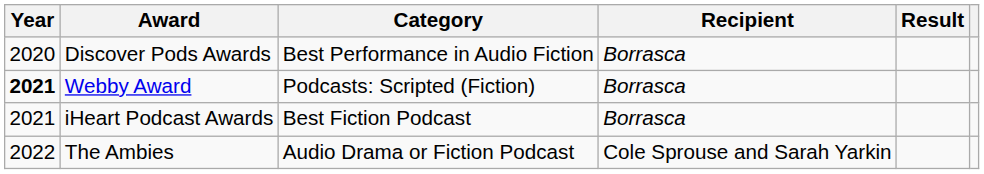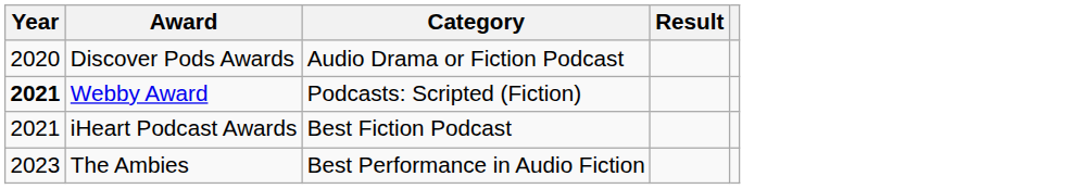 <table class="wikitable sortable">
 <tr>
 <th>Year</th>
 <th>Award</th>
 <th>Category</th>
-<th>Recipient</th>
 <th>Result</th>
 <th class="unsortable"></th>
 </tr>
 <tr>
 <td>2020</td>
 <td>Discover Pods Awards</td>
-<td>Best Performance in Audio Fiction</td>
-<td><em>Borrasca</em></td>
+<td>Audio Drama or Fiction Podcast</td>
 <td></td>
 <td></td>
 </tr>
 <tr>
 <td><strong>2021</strong></td>
 <td><a href='#'>Webby Award</a></td>
 <td>Podcasts: Scripted (Fiction)</td>
-<td><em>Borrasca</em></td>
 <td></td>
 <td></td>
 </tr>
 <tr>
 <td>2021</td>
 <td>iHeart Podcast Awards</td>
 <td>Best Fiction Podcast</td>
-<td><em>Borrasca</em></td>
 <td></td>
 <td></td>
 </tr>
 <tr>
-<td>2022</td>
+<td>2023</td>
 <td>The Ambies</td>
-<td>Audio Drama or Fiction Podcast</td>
-<td>Cole Sprouse and Sarah Yarkin</td>
+<td>Best Performance in Audio Fiction</td>
 <td></td>
 <td></td>
 </tr>
 </table>
